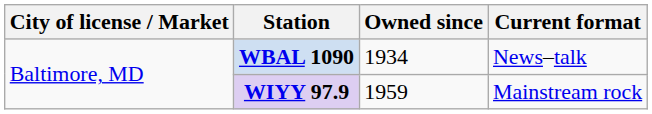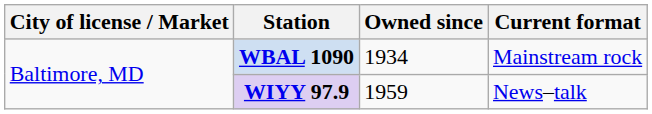 <table class="wikitable">
 <tr>
 <th scope="col">City of license / Market</th>
 <th scope="col">Station</th>
 <th scope="col">Owned since</th>
 <th scope="col">Current format</th>
 </tr>
 <tr>
 <td rowspan="2"><a href='#'>Baltimore, MD</a></td>
 <th style="background: #cedff2;"><a href='#'>WBAL</a> 1090</th>
 <td>1934</td>
-<td><a href='#'>News</a>–<a href='#'>talk</a></td>
+<td><a href='#'>Mainstream rock</a></td>
 </tr>
 <tr>
 <th style="background: #ddcef2;"><a href='#'>WIYY</a> 97.9</th>
 <td>1959</td>
-<td><a href='#'>Mainstream rock</a></td>
+<td><a href='#'>News</a>–<a href='#'>talk</a></td>
 </tr>
 </table>
